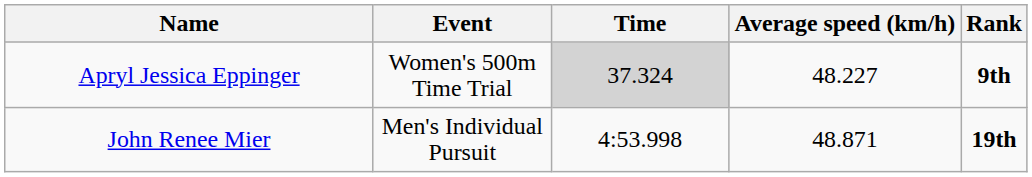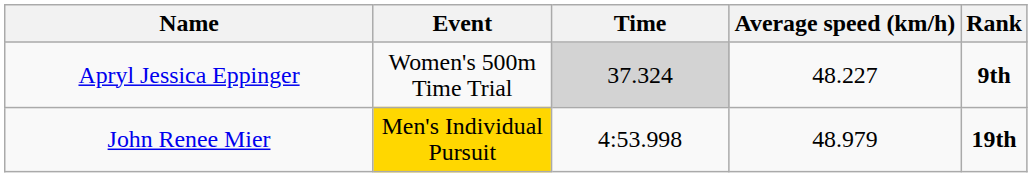 <table class="wikitable" style="text-align:center;">
 <tr>
 <th style="width:15em">Name</th>
 <th style="width:7em">Event</th>
 <th style="width:7em">Time</th>
 <th>Average speed (km/h)</th>
 <th>Rank</th>
 </tr>
 <tr>
 <td align=center><a href='#'>Apryl Jessica Eppinger</a></td>
 <td align=center>Women's 500m Time Trial</td>
 <td align=center style="background: lightgrey;">37.324</td>
 <td align=center>48.227</td>
 <td align=center><strong>9th</strong></td>
 </tr>
 <tr>
 <td align=center><a href='#'>John Renee Mier</a></td>
-<td align=center>Men's Individual Pursuit</td>
+<td align=center style="background: gold;">Men's Individual Pursuit</td>
 <td align=center>4:53.998</td>
-<td align=center>48.871</td>
+<td align=center>48.979</td>
 <td align=center><strong>19th</strong></td>
 </tr>
 </table>
